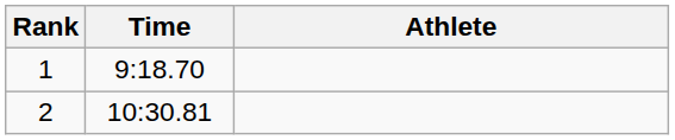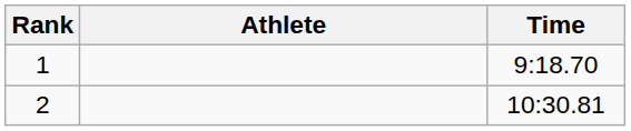 <table class=wikitable style="text-align:center">
 <tr>
 <th width=40>Rank</th>
+<th width=250>Athlete</th>
 <th width=80>Time</th>
-<th width=250>Athlete</th>
 </tr>
 <tr>
 <td>1</td>
+<td align=left></td>
 <td>9:18.70</td>
-<td align=left></td>
 </tr>
 <tr>
 <td>2</td>
+<td align=left></td>
 <td>10:30.81</td>
-<td align=left></td>
 </tr>
 </table>
